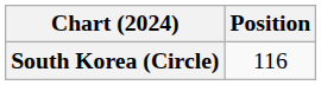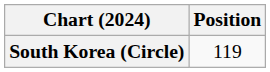 <table class="wikitable plainrowheaders" style="text-align:center">
 <tr>
 <th scope="col">Chart (2024)</th>
 <th scope="col">Position</th>
 </tr>
 <tr>
 <th scope="row">South Korea (Circle)</th>
-<td>116</td>
+<td>119</td>
 </tr>
 </table>
